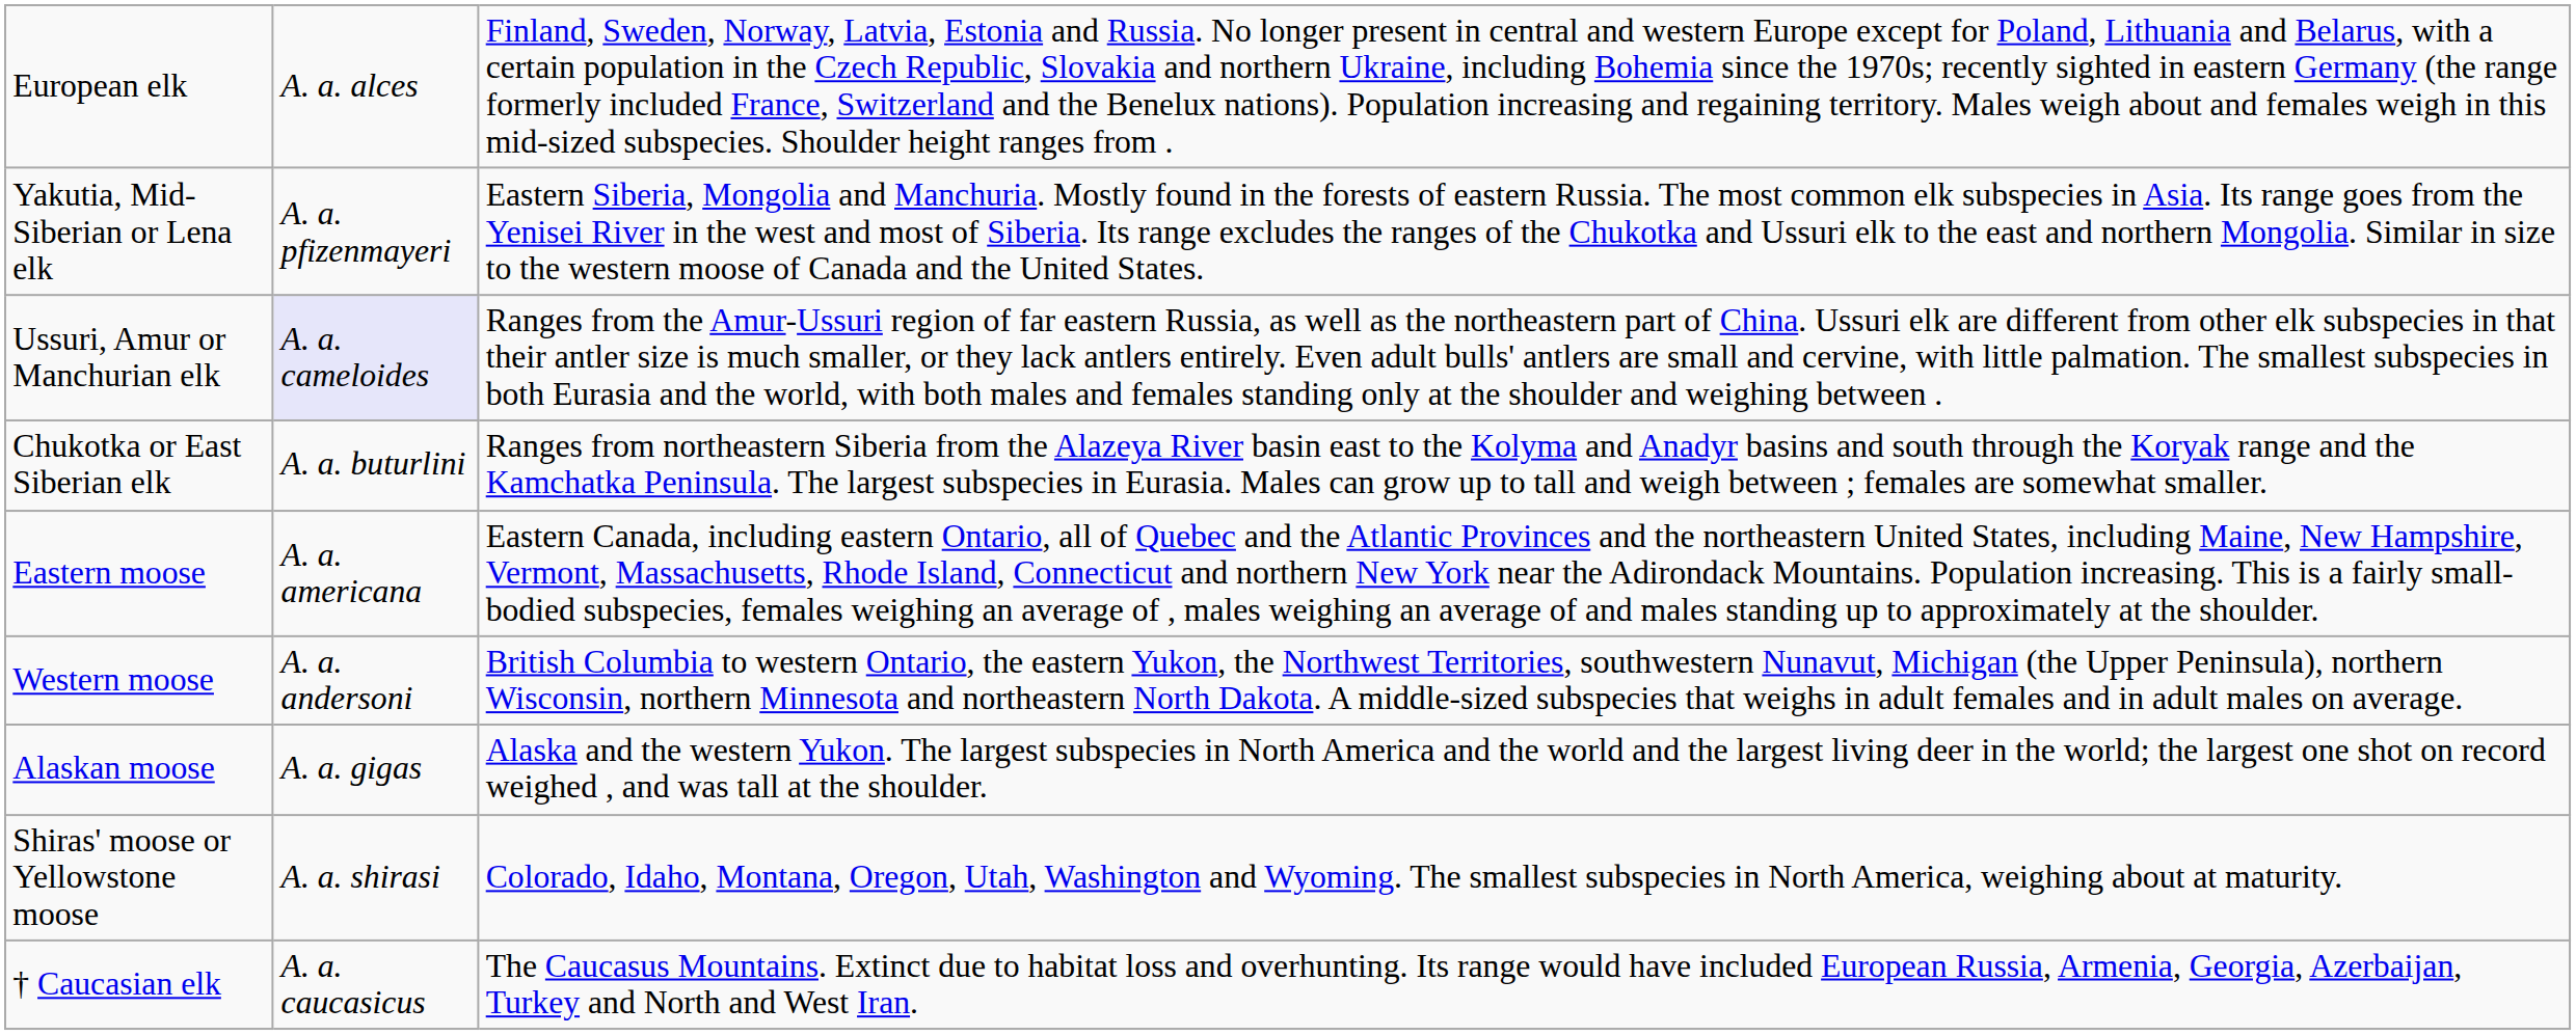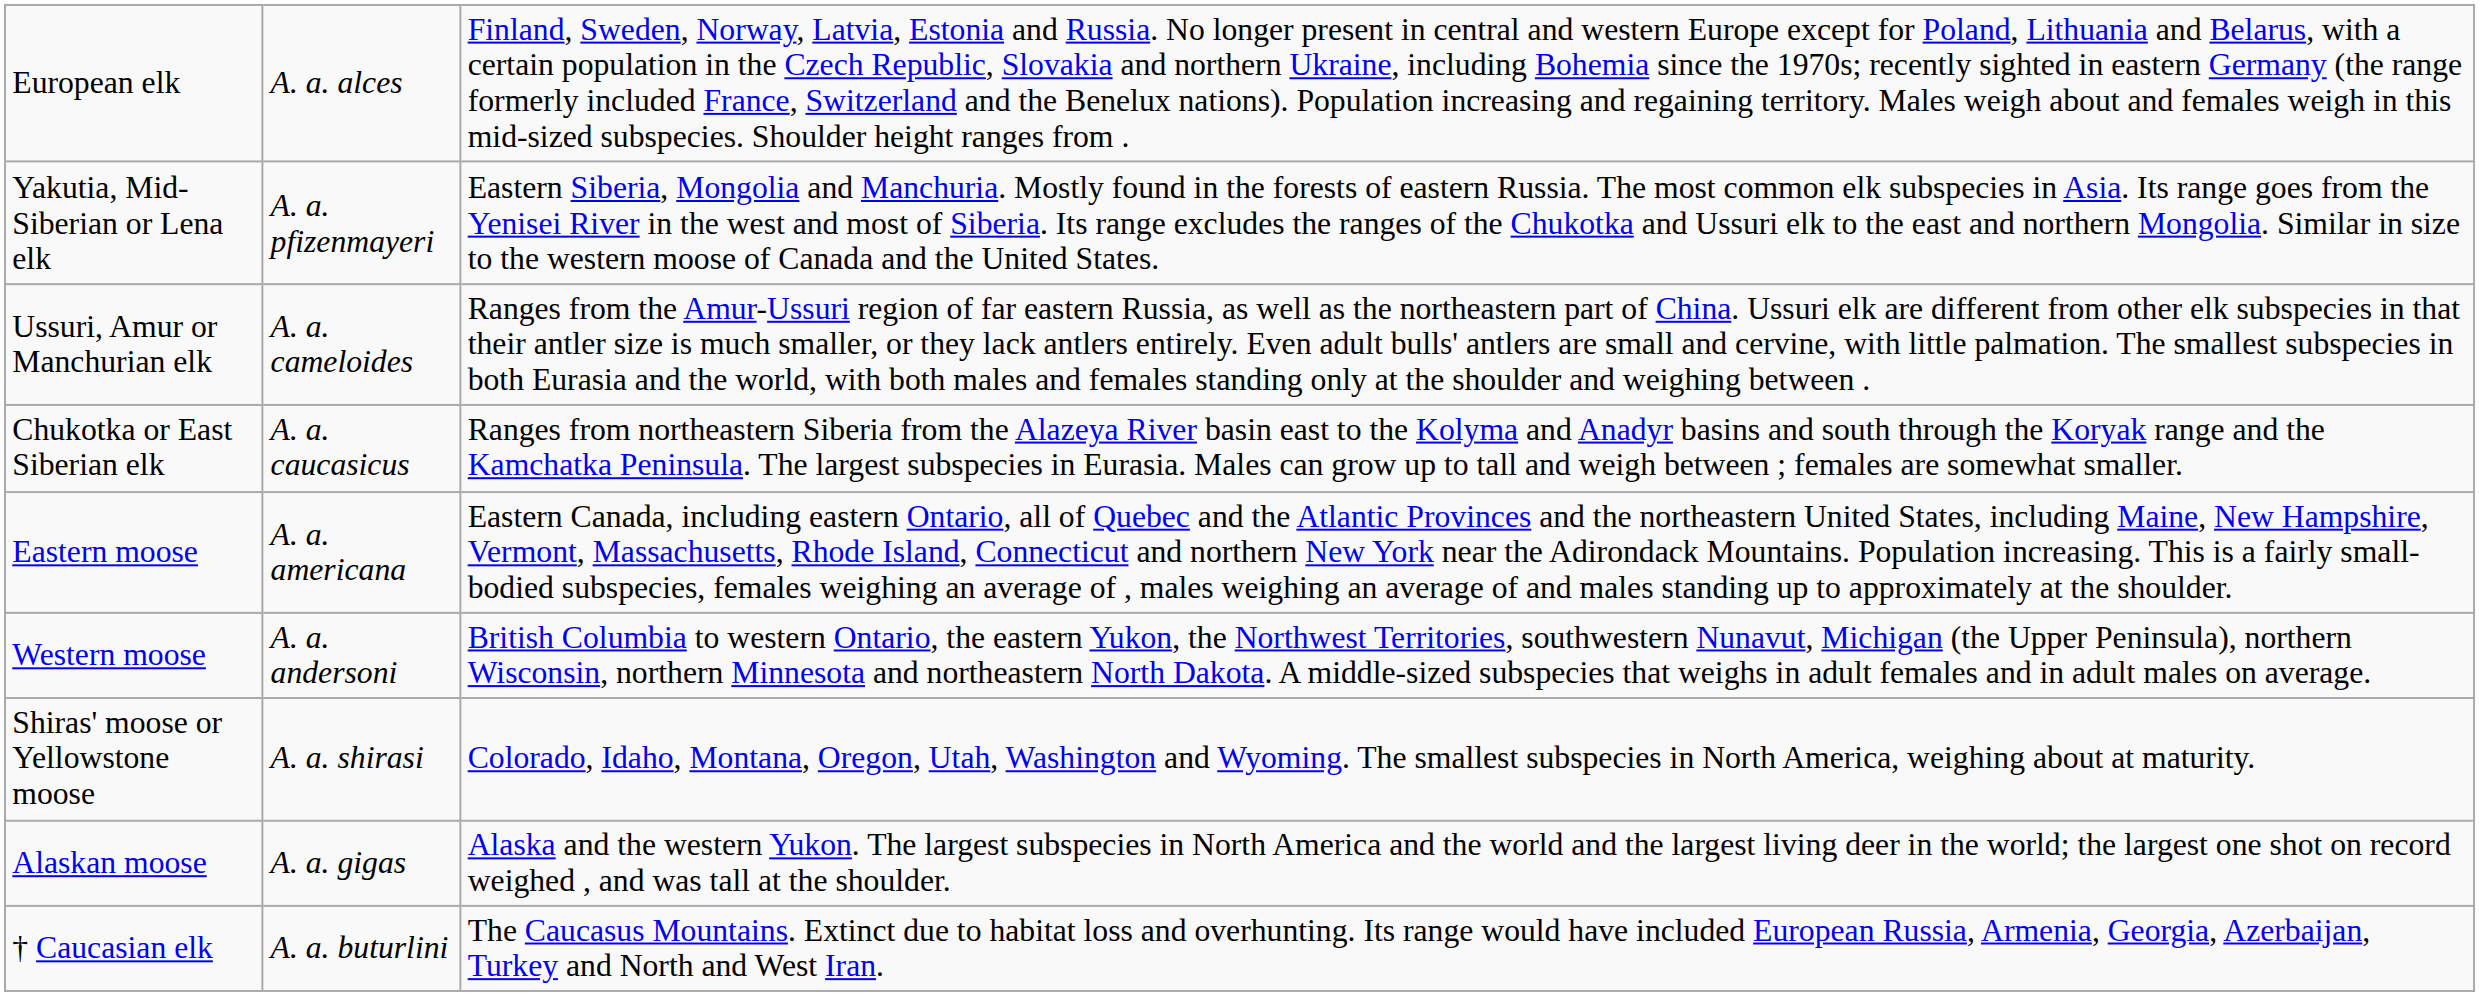 <table class="wikitable">
 <tr>
 <td>European elk<br></td>
 <td><em>A. a. alces</em></td>
 <td><a href='#'>Finland</a>, <a href='#'>Sweden</a>, <a href='#'>Norway</a>, <a href='#'>Latvia</a>, <a href='#'>Estonia</a> and <a href='#'>Russia</a>. No longer present in central and western Europe except for <a href='#'>Poland</a>, <a href='#'>Lithuania</a> and <a href='#'>Belarus</a>, with a certain population in the <a href='#'>Czech Republic</a>, <a href='#'>Slovakia</a> and northern <a href='#'>Ukraine</a>, including <a href='#'>Bohemia</a> since the 1970s; recently sighted in eastern <a href='#'>Germany</a> (the range formerly included <a href='#'>France</a>, <a href='#'>Switzerland</a> and the Benelux nations). Population increasing and regaining territory. Males weigh about  and females weigh  in this mid-sized subspecies. Shoulder height ranges from .</td>
 </tr>
 <tr>
 <td>Yakutia, Mid-Siberian or Lena elk<br></td>
 <td><em>A. a. pfizenmayeri</em></td>
 <td>Eastern <a href='#'>Siberia</a>, <a href='#'>Mongolia</a> and <a href='#'>Manchuria</a>. Mostly found in the forests of eastern Russia. The most common elk subspecies in <a href='#'>Asia</a>. Its range goes from the <a href='#'>Yenisei River</a> in the west and most of <a href='#'>Siberia</a>. Its range excludes the ranges of the <a href='#'>Chukotka</a> and Ussuri elk to the east and northern <a href='#'>Mongolia</a>. Similar in size to the western moose of Canada and the United States.</td>
 </tr>
 <tr>
 <td>Ussuri, Amur or Manchurian elk</td>
-<td style="background: lavender;"><em>A. a. cameloides</em></td>
+<td><em>A. a. cameloides</em></td>
 <td>Ranges from the <a href='#'>Amur</a>-<a href='#'>Ussuri</a> region of far eastern Russia, as well as the northeastern part of <a href='#'>China</a>. Ussuri elk are different from other elk subspecies in that their antler size is much smaller, or they lack antlers entirely. Even adult bulls' antlers are small and cervine, with little palmation. The smallest subspecies in both Eurasia and the world, with both males and females standing only  at the shoulder and weighing between .</td>
 </tr>
 <tr>
 <td>Chukotka or East Siberian elk</td>
-<td><em>A. a. buturlini</em></td>
+<td><em>A. a. caucasicus</em></td>
 <td>Ranges from northeastern Siberia from the <a href='#'>Alazeya River</a> basin east to the <a href='#'>Kolyma</a> and <a href='#'>Anadyr</a> basins and south through the <a href='#'>Koryak</a> range and the <a href='#'>Kamchatka Peninsula</a>. The largest subspecies in Eurasia. Males can grow up to  tall and weigh between ; females are somewhat smaller.</td>
 </tr>
 <tr>
 <td><a href='#'>Eastern moose</a><br></td>
 <td><em>A. a. americana</em></td>
 <td>Eastern Canada, including eastern <a href='#'>Ontario</a>, all of <a href='#'>Quebec</a> and the <a href='#'>Atlantic Provinces</a> and the northeastern United States, including <a href='#'>Maine</a>, <a href='#'>New Hampshire</a>, <a href='#'>Vermont</a>, <a href='#'>Massachusetts</a>, <a href='#'>Rhode Island</a>, <a href='#'>Connecticut</a> and northern <a href='#'>New York</a> near the Adirondack Mountains. Population increasing. This is a fairly small-bodied subspecies, females weighing an average of , males weighing an average of  and males standing up to approximately  at the shoulder.</td>
 </tr>
 <tr>
 <td><a href='#'>Western moose</a><br></td>
 <td><em>A. a. andersoni</em></td>
 <td><a href='#'>British Columbia</a> to western <a href='#'>Ontario</a>, the eastern <a href='#'>Yukon</a>, the <a href='#'>Northwest Territories</a>, southwestern <a href='#'>Nunavut</a>, <a href='#'>Michigan</a> (the Upper Peninsula), northern <a href='#'>Wisconsin</a>, northern <a href='#'>Minnesota</a> and northeastern <a href='#'>North Dakota</a>. A middle-sized subspecies that weighs  in adult females and  in adult males on average.</td>
 </tr>
 <tr>
+<td>Shiras' moose or Yellowstone moose<br></td>
+<td><em>A. a. shirasi</em></td>
+<td><a href='#'>Colorado</a>, <a href='#'>Idaho</a>, <a href='#'>Montana</a>, <a href='#'>Oregon</a>, <a href='#'>Utah</a>, <a href='#'>Washington</a> and <a href='#'>Wyoming</a>. The smallest subspecies in North America, weighing about  at maturity.</td>
+</tr>
+<tr>
 <td><a href='#'>Alaskan moose</a><br></td>
 <td><em>A. a. gigas</em></td>
 <td><a href='#'>Alaska</a> and the western <a href='#'>Yukon</a>. The largest subspecies in North America and the world and the largest living deer in the world; the largest one shot on record weighed , and was  tall at the shoulder.</td>
 </tr>
 <tr>
-<td>Shiras' moose or Yellowstone moose<br></td>
-<td><em>A. a. shirasi</em></td>
-<td><a href='#'>Colorado</a>, <a href='#'>Idaho</a>, <a href='#'>Montana</a>, <a href='#'>Oregon</a>, <a href='#'>Utah</a>, <a href='#'>Washington</a> and <a href='#'>Wyoming</a>. The smallest subspecies in North America, weighing about  at maturity.</td>
-</tr>
-<tr>
 <td>† <a href='#'>Caucasian elk</a><br></td>
-<td><em>A. a. caucasicus</em></td>
+<td><em>A. a. buturlini</em></td>
 <td>The <a href='#'>Caucasus Mountains</a>. Extinct due to habitat loss and overhunting. Its range would have included <a href='#'>European Russia</a>, <a href='#'>Armenia</a>, <a href='#'>Georgia</a>, <a href='#'>Azerbaijan</a>, <a href='#'>Turkey</a> and North and West <a href='#'>Iran</a>.</td>
 </tr>
 </table>
